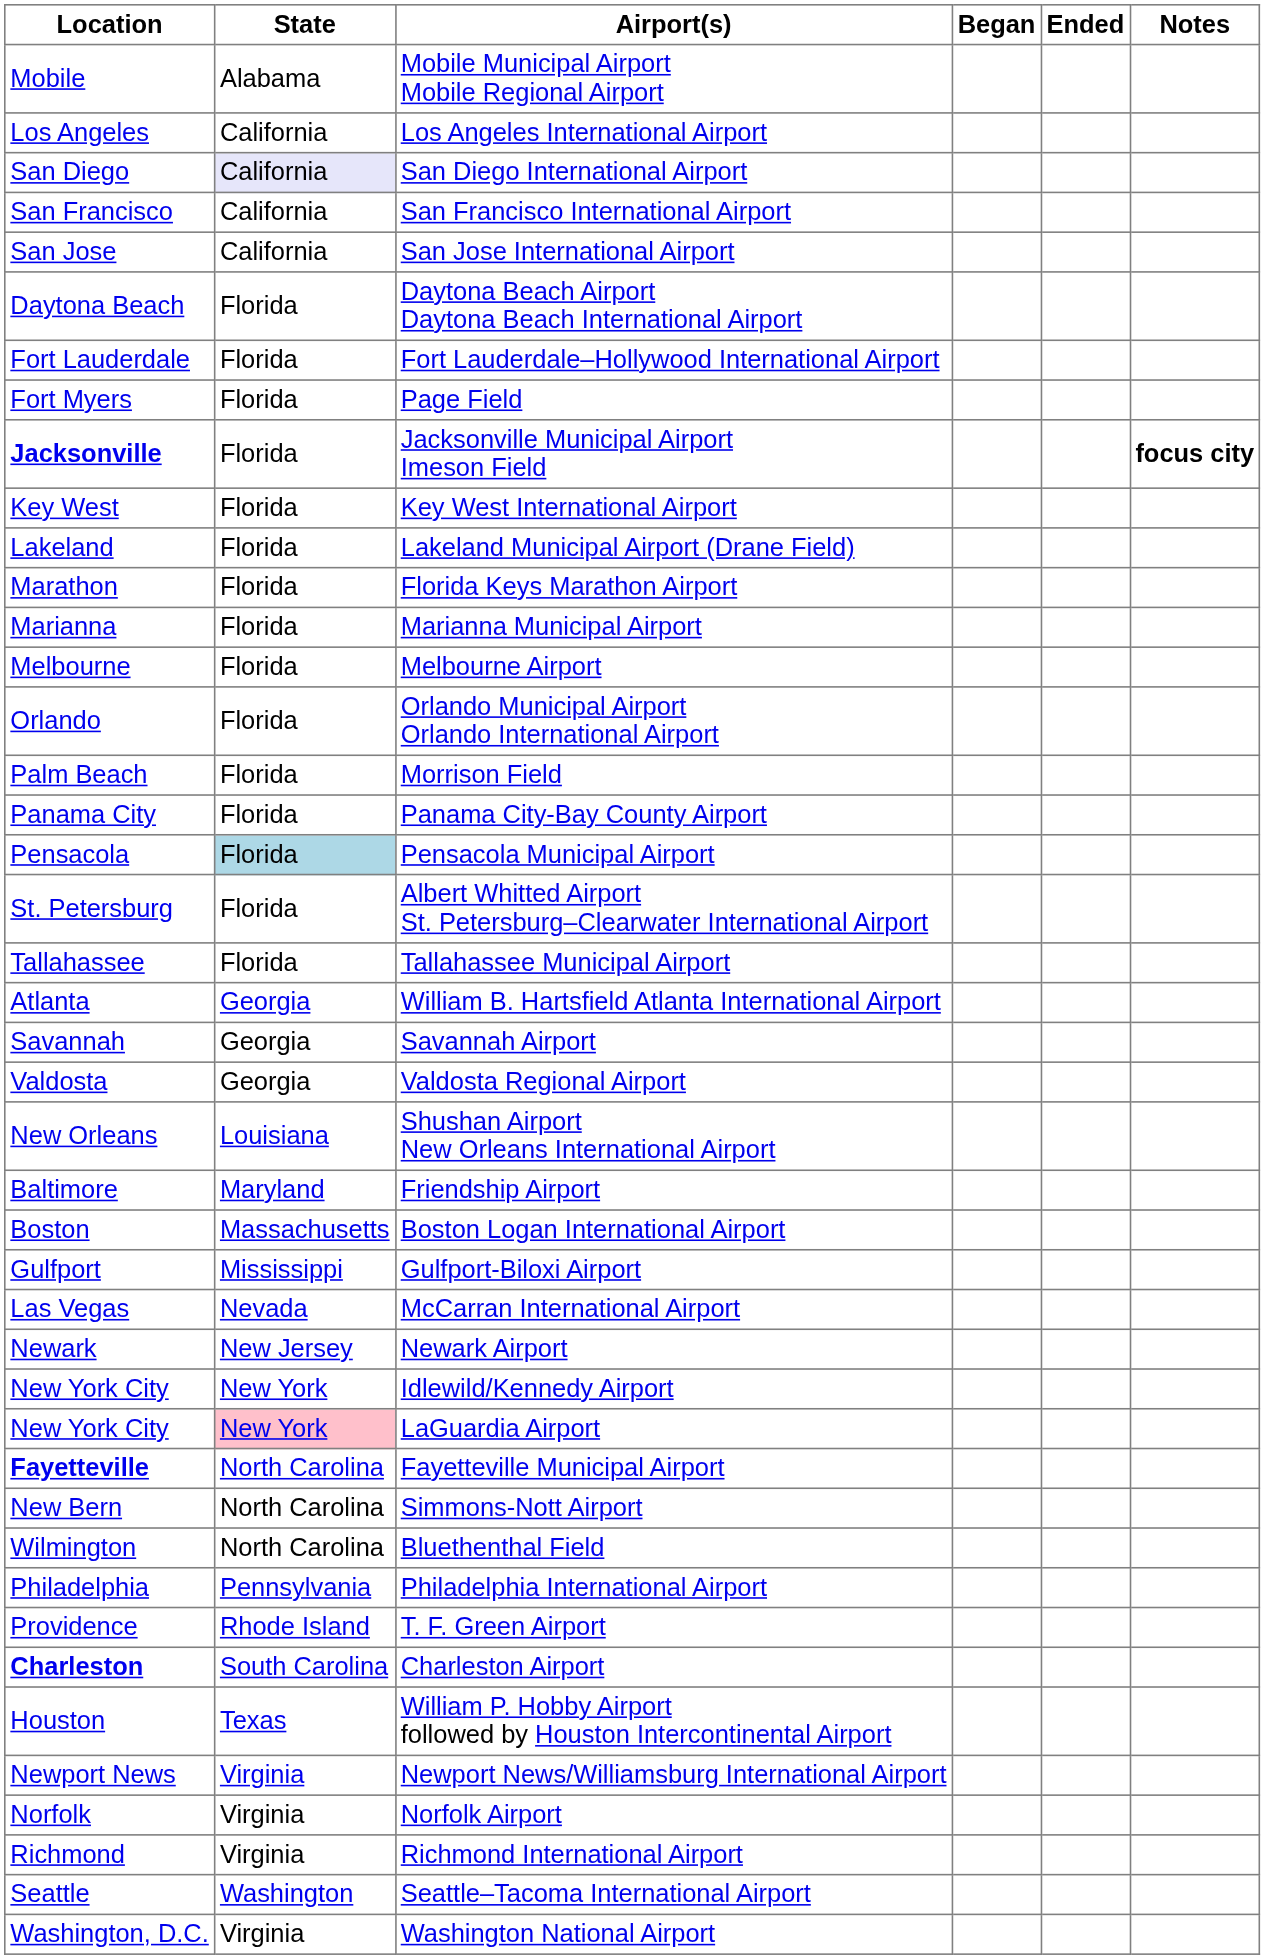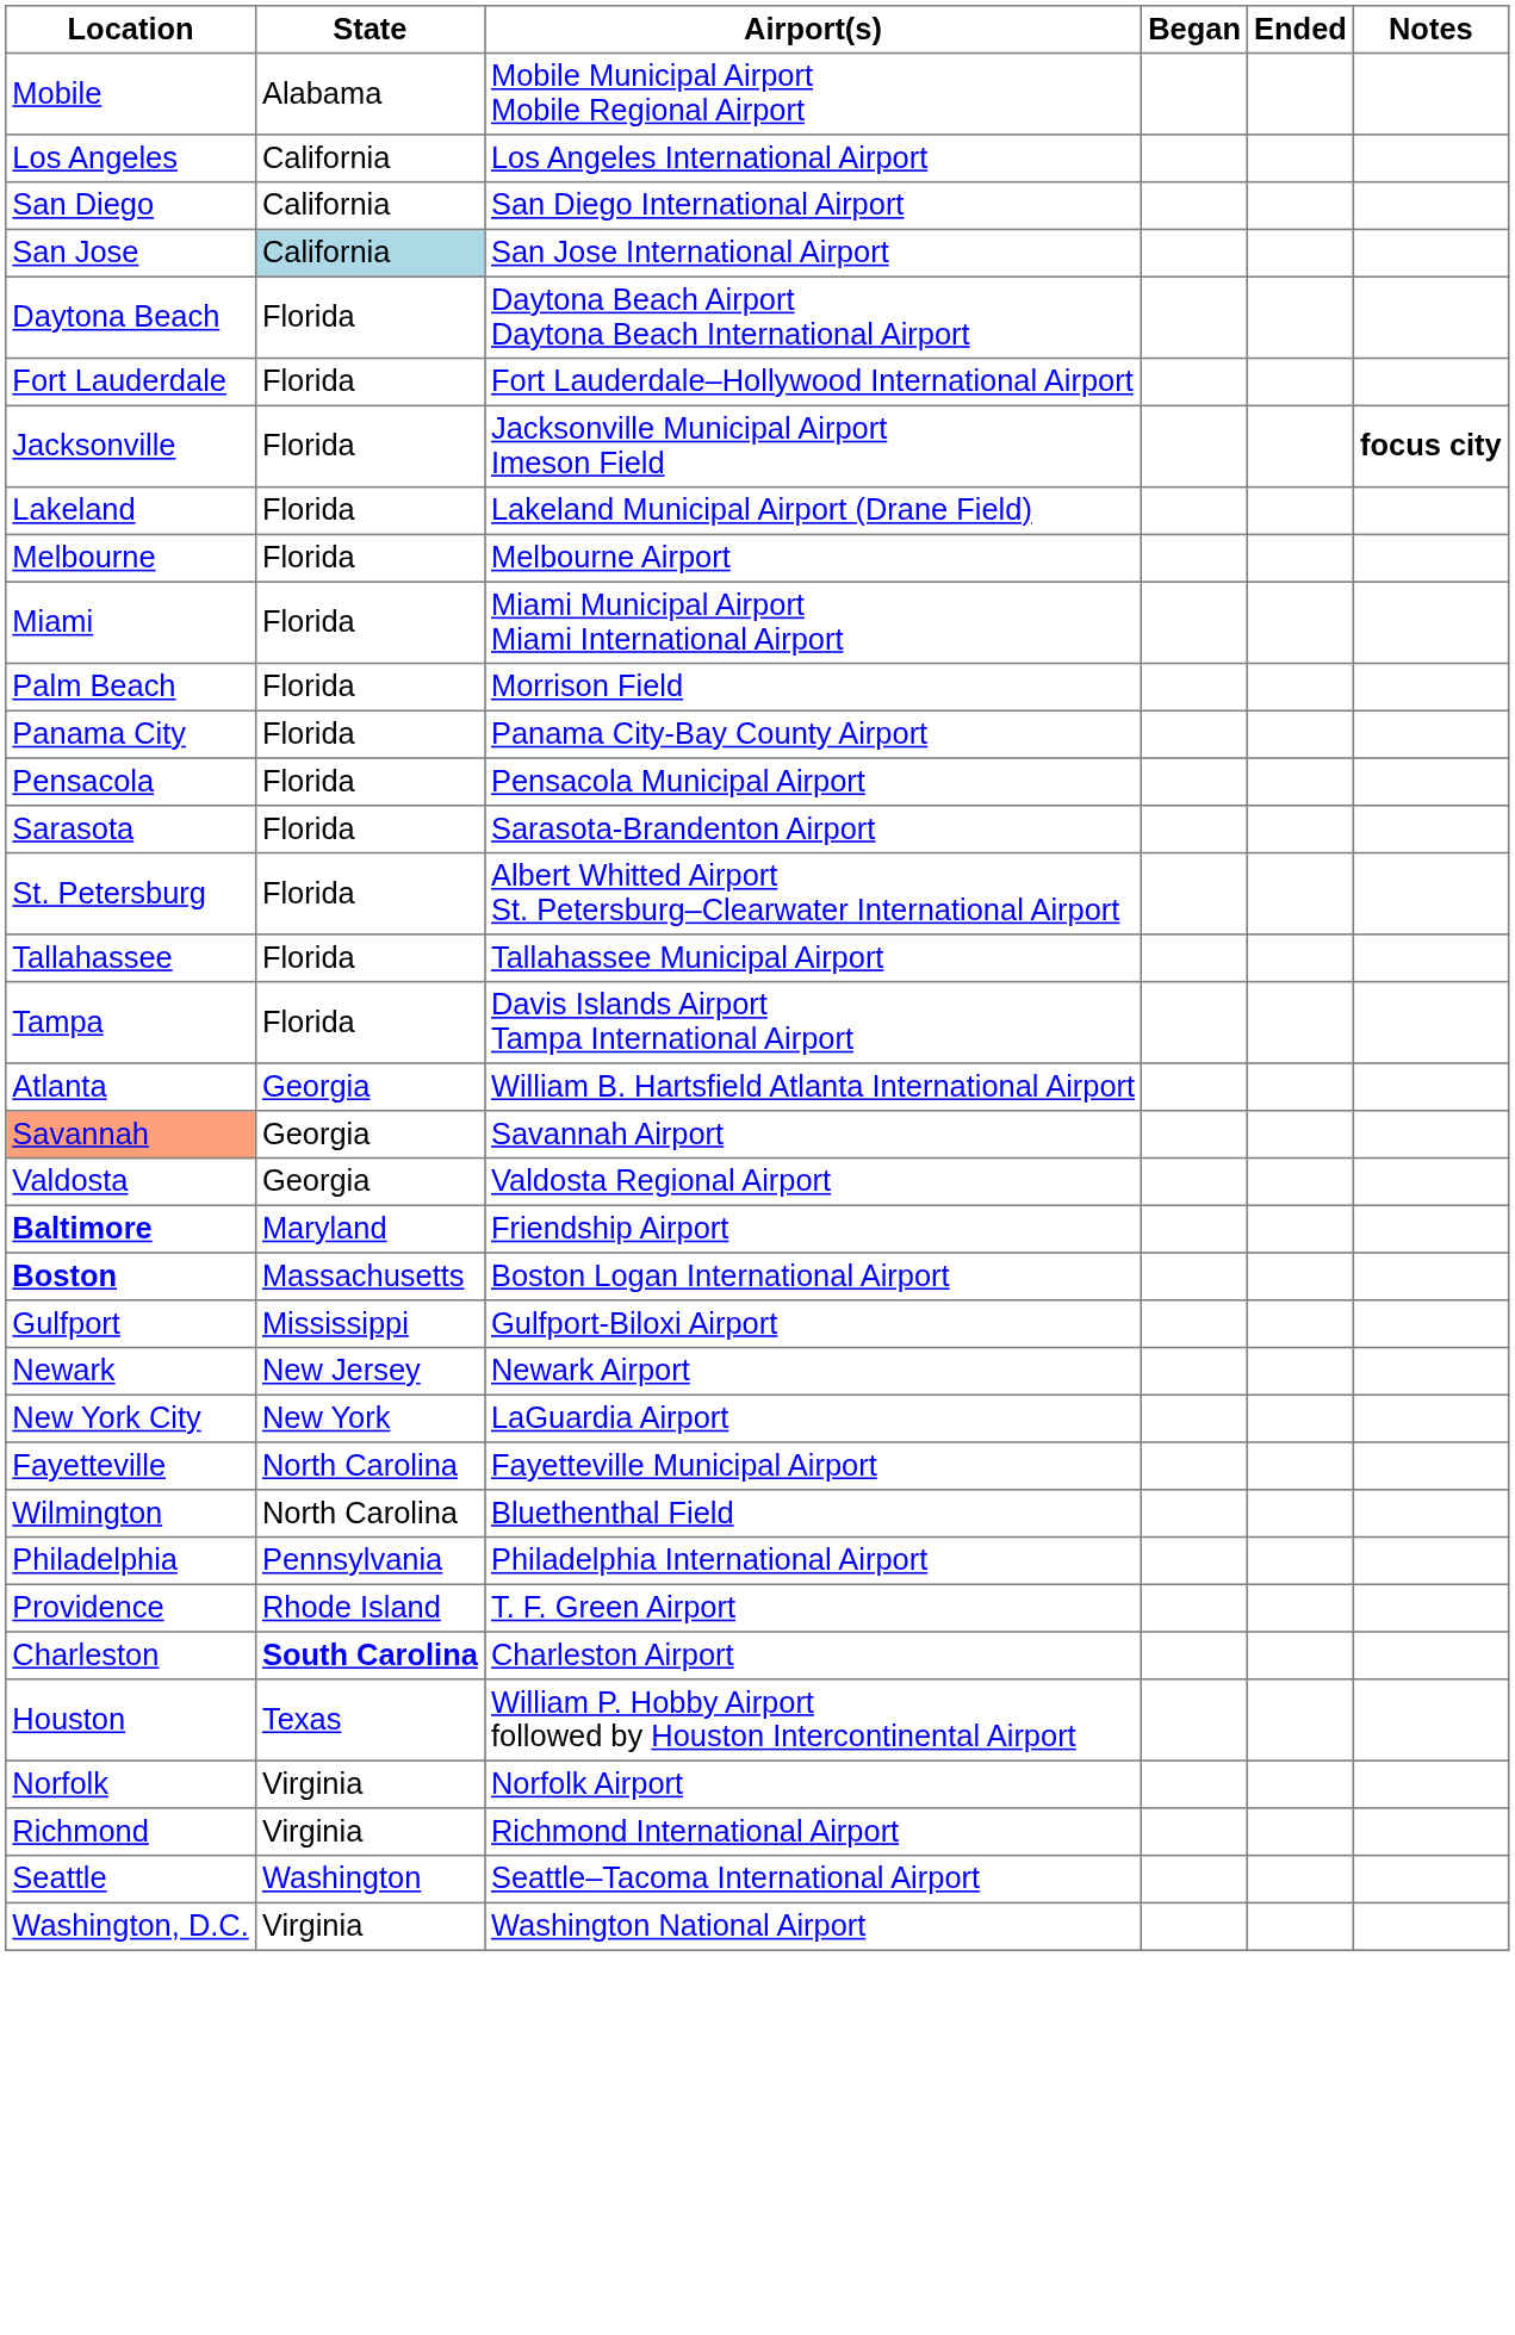 <table class="toccolours sortable" border="1" cellpadding="3" style="border-collapse:collapse;text-align:top">
 <tr>
 <th>Location</th>
 <th>State</th>
 <th>Airport(s)</th>
 <th>Began</th>
 <th>Ended</th>
 <th>Notes</th>
 </tr>
 <tr>
 <td><a href='#'>Mobile</a></td>
 <td>Alabama</td>
 <td><a href='#'>Mobile Municipal Airport</a><br><a href='#'>Mobile Regional Airport</a></td>
 <td></td>
 <td></td>
 <td></td>
 </tr>
 <tr>
 <td><a href='#'>Los Angeles</a></td>
 <td>California</td>
 <td><a href='#'>Los Angeles International Airport</a></td>
 <td></td>
 <td></td>
 <td></td>
 </tr>
 <tr>
 <td><a href='#'>San Diego</a></td>
-<td style="background: lavender;">California</td>
+<td>California</td>
 <td><a href='#'>San Diego International Airport</a></td>
 <td></td>
 <td></td>
 <td></td>
 </tr>
 <tr>
-<td><a href='#'>San Francisco</a></td>
-<td>California</td>
-<td><a href='#'>San Francisco International Airport</a></td>
-<td></td>
-<td></td>
-<td></td>
-</tr>
-<tr>
 <td><a href='#'>San Jose</a></td>
-<td>California</td>
+<td style="background: lightblue;">California</td>
 <td><a href='#'>San Jose International Airport</a></td>
 <td></td>
 <td></td>
 <td></td>
 </tr>
 <tr>
 <td><a href='#'>Daytona Beach</a></td>
 <td>Florida</td>
 <td><a href='#'>Daytona Beach Airport</a><br><a href='#'>Daytona Beach International Airport</a></td>
 <td></td>
 <td></td>
 <td></td>
 </tr>
 <tr>
 <td><a href='#'>Fort Lauderdale</a></td>
 <td>Florida</td>
 <td><a href='#'>Fort Lauderdale–Hollywood International Airport</a></td>
 <td></td>
 <td></td>
 <td></td>
 </tr>
 <tr>
-<td><a href='#'>Fort Myers</a></td>
-<td>Florida</td>
-<td><a href='#'>Page Field</a></td>
-<td></td>
-<td></td>
-<td></td>
-</tr>
-<tr>
-<td><strong><a href='#'>Jacksonville</a></strong></td>
+<td><a href='#'>Jacksonville</a></td>
 <td>Florida</td>
 <td><a href='#'>Jacksonville Municipal Airport</a><br><a href='#'>Imeson Field</a></td>
 <td></td>
 <td></td>
 <td><strong>focus city</strong></td>
 </tr>
 <tr>
-<td><a href='#'>Key West</a></td>
-<td>Florida</td>
-<td><a href='#'>Key West International Airport</a></td>
-<td></td>
-<td></td>
-<td></td>
-</tr>
-<tr>
 <td><a href='#'>Lakeland</a></td>
 <td>Florida</td>
 <td><a href='#'>Lakeland Municipal Airport (Drane Field)</a></td>
-<td></td>
-<td></td>
-<td></td>
-</tr>
-<tr>
-<td><a href='#'>Marathon</a></td>
-<td>Florida</td>
-<td><a href='#'>Florida Keys Marathon Airport</a></td>
-<td></td>
-<td></td>
-<td></td>
-</tr>
-<tr>
-<td><a href='#'>Marianna</a></td>
-<td>Florida</td>
-<td><a href='#'>Marianna Municipal Airport</a></td>
 <td></td>
 <td></td>
 <td></td>
 </tr>
 <tr>
 <td><a href='#'>Melbourne</a></td>
 <td>Florida</td>
 <td><a href='#'>Melbourne Airport</a></td>
 <td></td>
 <td></td>
 <td></td>
 </tr>
 <tr>
-<td><a href='#'>Orlando</a></td>
+<td><a href='#'>Miami</a></td>
 <td>Florida</td>
-<td><a href='#'>Orlando Municipal Airport</a><br><a href='#'>Orlando International Airport</a></td>
+<td><a href='#'>Miami Municipal Airport</a><br><a href='#'>Miami International Airport</a></td>
 <td></td>
 <td></td>
 <td></td>
 </tr>
 <tr>
 <td><a href='#'>Palm Beach</a></td>
 <td>Florida</td>
 <td><a href='#'>Morrison Field</a></td>
 <td></td>
 <td></td>
 <td></td>
 </tr>
 <tr>
 <td><a href='#'>Panama City</a></td>
 <td>Florida</td>
 <td><a href='#'>Panama City-Bay County Airport</a></td>
 <td></td>
 <td></td>
 <td></td>
 </tr>
 <tr>
 <td><a href='#'>Pensacola</a></td>
-<td style="background: lightblue;">Florida</td>
+<td>Florida</td>
 <td><a href='#'>Pensacola Municipal Airport</a></td>
+<td></td>
+<td></td>
+<td></td>
+</tr>
+<tr>
+<td><a href='#'>Sarasota</a></td>
+<td>Florida</td>
+<td><a href='#'>Sarasota-Brandenton Airport</a></td>
 <td></td>
 <td></td>
 <td></td>
 </tr>
 <tr>
 <td><a href='#'>St. Petersburg</a></td>
 <td>Florida</td>
 <td><a href='#'>Albert Whitted Airport</a><br><a href='#'>St. Petersburg–Clearwater International Airport</a></td>
 <td></td>
 <td></td>
 <td></td>
 </tr>
 <tr>
 <td><a href='#'>Tallahassee</a></td>
 <td>Florida</td>
 <td><a href='#'>Tallahassee Municipal Airport</a></td>
 <td></td>
 <td></td>
 <td></td>
 </tr>
 <tr>
+<td><a href='#'>Tampa</a></td>
+<td>Florida</td>
+<td><a href='#'>Davis Islands Airport</a><br><a href='#'>Tampa International Airport</a></td>
+<td></td>
+<td></td>
+<td></td>
+</tr>
+<tr>
 <td><a href='#'>Atlanta</a></td>
 <td><a href='#'>Georgia</a></td>
 <td><a href='#'>William B. Hartsfield Atlanta International Airport</a></td>
 <td></td>
 <td></td>
 <td></td>
 </tr>
 <tr>
-<td><a href='#'>Savannah</a></td>
+<td style="background: lightsalmon;"><a href='#'>Savannah</a></td>
 <td>Georgia</td>
 <td><a href='#'>Savannah Airport</a></td>
 <td></td>
 <td></td>
 <td></td>
 </tr>
 <tr>
 <td><a href='#'>Valdosta</a></td>
 <td>Georgia</td>
 <td><a href='#'>Valdosta Regional Airport</a></td>
 <td></td>
 <td></td>
 <td></td>
 </tr>
 <tr>
-<td><a href='#'>New Orleans</a></td>
-<td><a href='#'>Louisiana</a></td>
-<td><a href='#'>Shushan Airport</a><br><a href='#'>New Orleans International Airport</a></td>
-<td></td>
-<td></td>
-<td></td>
-</tr>
-<tr>
-<td><a href='#'>Baltimore</a></td>
+<td><strong><a href='#'>Baltimore</a></strong></td>
 <td><a href='#'>Maryland</a></td>
 <td><a href='#'>Friendship Airport</a></td>
 <td></td>
 <td></td>
 <td></td>
 </tr>
 <tr>
-<td><a href='#'>Boston</a></td>
+<td><strong><a href='#'>Boston</a></strong></td>
 <td><a href='#'>Massachusetts</a></td>
 <td><a href='#'>Boston Logan International Airport</a></td>
 <td></td>
 <td></td>
 <td></td>
 </tr>
 <tr>
 <td><a href='#'>Gulfport</a></td>
 <td><a href='#'>Mississippi</a></td>
 <td><a href='#'>Gulfport-Biloxi Airport</a></td>
 <td></td>
 <td></td>
 <td></td>
 </tr>
 <tr>
-<td><a href='#'>Las Vegas</a></td>
-<td><a href='#'>Nevada</a></td>
-<td><a href='#'>McCarran International Airport</a></td>
-<td></td>
-<td></td>
-<td></td>
-</tr>
-<tr>
 <td><a href='#'>Newark</a></td>
 <td><a href='#'>New Jersey</a></td>
 <td><a href='#'>Newark Airport</a></td>
 <td></td>
 <td></td>
 <td></td>
 </tr>
 <tr>
 <td><a href='#'>New York City</a></td>
 <td><a href='#'>New York</a></td>
-<td><a href='#'>Idlewild/Kennedy Airport</a></td>
-<td></td>
-<td></td>
-<td></td>
-</tr>
-<tr>
-<td><a href='#'>New York City</a></td>
-<td style="background: pink;"><a href='#'>New York</a></td>
 <td><a href='#'>LaGuardia Airport</a></td>
 <td></td>
 <td></td>
 <td></td>
 </tr>
 <tr>
-<td><strong><a href='#'>Fayetteville</a></strong></td>
+<td><a href='#'>Fayetteville</a></td>
 <td><a href='#'>North Carolina</a></td>
 <td><a href='#'>Fayetteville Municipal Airport</a></td>
-<td></td>
-<td></td>
-<td></td>
-</tr>
-<tr>
-<td><a href='#'>New Bern</a></td>
-<td>North Carolina</td>
-<td><a href='#'>Simmons-Nott Airport</a></td>
 <td></td>
 <td></td>
 <td></td>
 </tr>
 <tr>
 <td><a href='#'>Wilmington</a></td>
 <td>North Carolina</td>
 <td><a href='#'>Bluethenthal Field</a></td>
 <td></td>
 <td></td>
 <td></td>
 </tr>
 <tr>
 <td><a href='#'>Philadelphia</a></td>
 <td><a href='#'>Pennsylvania</a></td>
 <td><a href='#'>Philadelphia International Airport</a></td>
 <td></td>
 <td></td>
 <td></td>
 </tr>
 <tr>
 <td><a href='#'>Providence</a></td>
 <td><a href='#'>Rhode Island</a></td>
 <td><a href='#'>T. F. Green Airport</a></td>
 <td></td>
 <td></td>
 <td></td>
 </tr>
 <tr>
-<td><strong><a href='#'>Charleston</a></strong></td>
-<td><a href='#'>South Carolina</a></td>
+<td><a href='#'>Charleston</a></td>
+<td><strong><a href='#'>South Carolina</a></strong></td>
 <td><a href='#'>Charleston Airport</a></td>
 <td></td>
 <td></td>
 <td></td>
 </tr>
 <tr>
 <td><a href='#'>Houston</a></td>
 <td><a href='#'>Texas</a></td>
 <td><a href='#'>William P. Hobby Airport</a><br> followed by <a href='#'>Houston Intercontinental Airport</a></td>
-<td></td>
-<td></td>
-<td></td>
-</tr>
-<tr>
-<td><a href='#'>Newport News</a></td>
-<td><a href='#'>Virginia</a></td>
-<td><a href='#'>Newport News/Williamsburg International Airport</a></td>
 <td></td>
 <td></td>
 <td></td>
 </tr>
 <tr>
 <td><a href='#'>Norfolk</a></td>
 <td>Virginia</td>
 <td><a href='#'>Norfolk Airport</a></td>
 <td></td>
 <td></td>
 <td></td>
 </tr>
 <tr>
 <td><a href='#'>Richmond</a></td>
 <td>Virginia</td>
 <td><a href='#'>Richmond International Airport</a></td>
 <td></td>
 <td></td>
 <td></td>
 </tr>
 <tr>
 <td><a href='#'>Seattle</a></td>
 <td><a href='#'>Washington</a></td>
 <td><a href='#'>Seattle–Tacoma International Airport</a></td>
 <td></td>
 <td></td>
 <td></td>
 </tr>
 <tr>
 <td><a href='#'>Washington, D.C.</a></td>
 <td>Virginia</td>
 <td><a href='#'>Washington National Airport</a></td>
 <td></td>
 <td></td>
 <td></td>
 </tr>
 </table>
